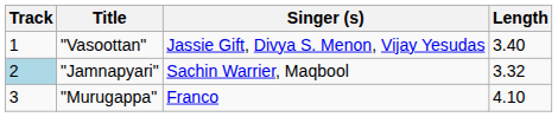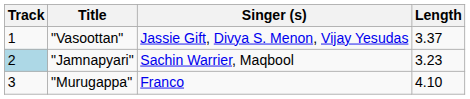 <table class="wikitable">
 <tr>
 <th>Track</th>
 <th>Title</th>
 <th>Singer (s)</th>
 <th>Length</th>
 </tr>
 <tr>
 <td>1</td>
 <td>"Vasoottan"</td>
 <td><a href='#'>Jassie Gift</a>, <a href='#'>Divya S. Menon</a>, <a href='#'>Vijay Yesudas</a></td>
-<td>3.40</td>
+<td>3.37</td>
 </tr>
 <tr>
 <td style="background: lightblue;">2</td>
 <td>"Jamnapyari"</td>
 <td><a href='#'>Sachin Warrier</a>, Maqbool</td>
-<td>3.32</td>
+<td>3.23</td>
 </tr>
 <tr>
 <td>3</td>
 <td>"Murugappa"</td>
 <td><a href='#'>Franco</a></td>
 <td>4.10</td>
 </tr>
 </table>
